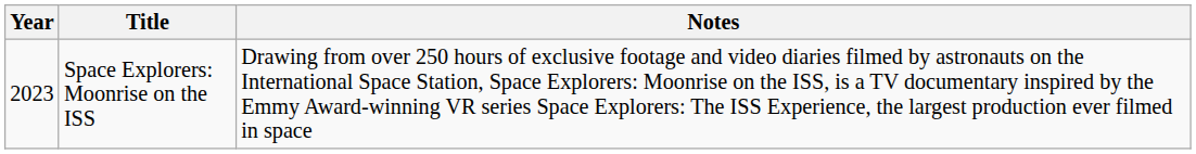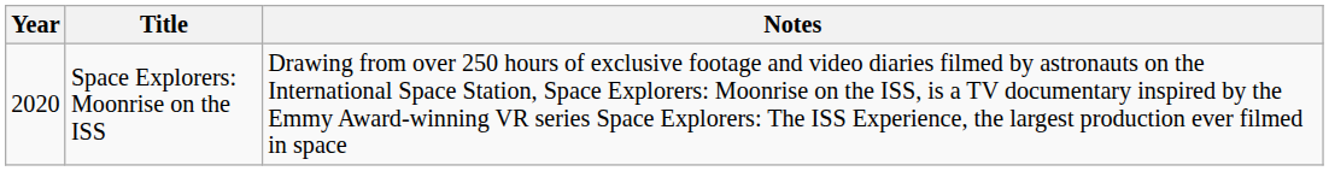 <table class="wikitable">
 <tr>
 <th><strong>Year</strong></th>
 <th><strong>Title</strong></th>
 <th><strong>Notes</strong></th>
 </tr>
 <tr>
-<td>2023</td>
+<td>2020</td>
 <td>Space Explorers: Moonrise on the ISS</td>
 <td>Drawing from over 250 hours of exclusive footage and video diaries filmed by astronauts on the International Space Station, Space Explorers: Moonrise on the ISS, is a TV documentary inspired by the Emmy Award-winning VR series Space Explorers: The ISS Experience, the largest production ever filmed in space</td>
 </tr>
 </table>
